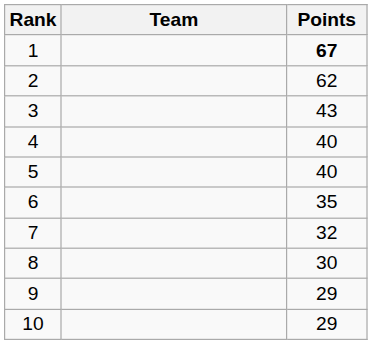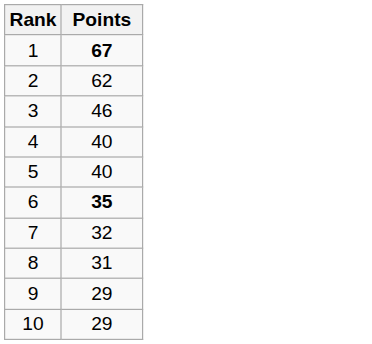 <table class="wikitable" style="text-align:center;">
 <tr>
 <th width=40>Rank</th>
-<th width=180>Team</th>
 <th width=60>Points</th>
 </tr>
 <tr>
 <td>1</td>
-<td align=left></td>
 <td><strong>67</strong></td>
 </tr>
 <tr>
 <td>2</td>
-<td align=left></td>
 <td>62</td>
 </tr>
 <tr>
 <td>3</td>
-<td align=left></td>
-<td>43</td>
+<td>46</td>
 </tr>
 <tr>
 <td>4</td>
-<td align=left></td>
 <td>40</td>
 </tr>
 <tr>
 <td>5</td>
-<td align=left></td>
 <td>40</td>
 </tr>
 <tr>
 <td>6</td>
-<td align=left></td>
-<td>35</td>
+<td><strong>35</strong></td>
 </tr>
 <tr>
 <td>7</td>
-<td align=left></td>
 <td>32</td>
 </tr>
 <tr>
 <td>8</td>
-<td align=left></td>
-<td>30</td>
+<td>31</td>
 </tr>
 <tr>
 <td>9</td>
-<td align=left></td>
 <td>29</td>
 </tr>
 <tr>
 <td>10</td>
-<td align=left></td>
 <td>29</td>
 </tr>
 </table>
